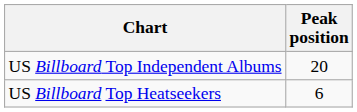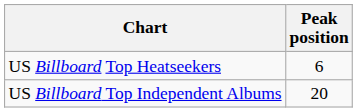 <table class="wikitable">
 <tr>
 <th>Chart</th>
 <th>Peak<br>position</th>
 </tr>
 <tr>
+<td>US <a href='#'><em>Billboard</em></a> <a href='#'>Top Heatseekers</a></td>
+<td style="text-align:center;">6</td>
+</tr>
+<tr>
 <td>US <a href='#'><em>Billboard</em> Top Independent Albums</a></td>
 <td style="text-align:center;">20</td>
 </tr>
-<tr>
-<td>US <a href='#'><em>Billboard</em></a> <a href='#'>Top Heatseekers</a></td>
-<td style="text-align:center;">6</td>
-</tr>
 </table>
